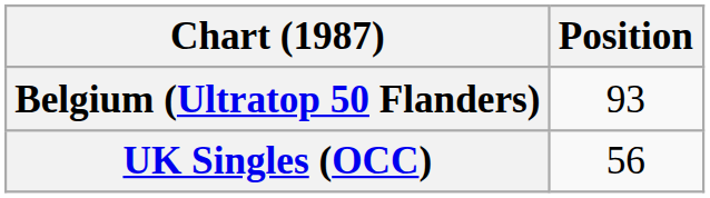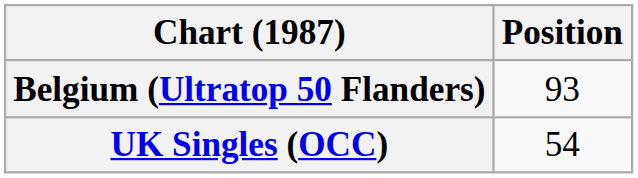 <table class="wikitable plainrowheaders" style="text-align:center">
 <tr>
 <th scope="col">Chart (1987)</th>
 <th scope="col">Position</th>
 </tr>
 <tr>
 <th scope="row">Belgium (<a href='#'>Ultratop 50</a> Flanders)</th>
 <td>93</td>
 </tr>
 <tr>
 <th scope="row"><a href='#'>UK Singles</a> (<a href='#'>OCC</a>)</th>
-<td>56</td>
+<td>54</td>
 </tr>
 </table>
